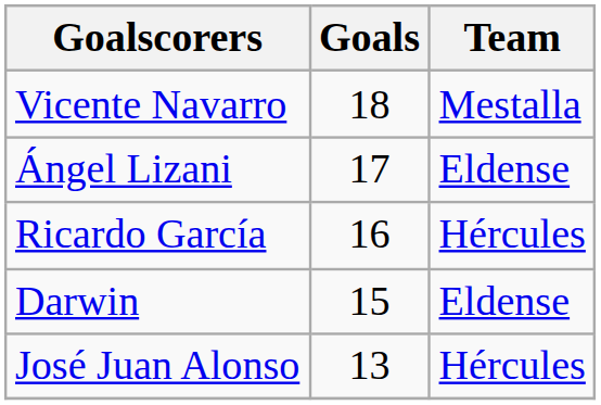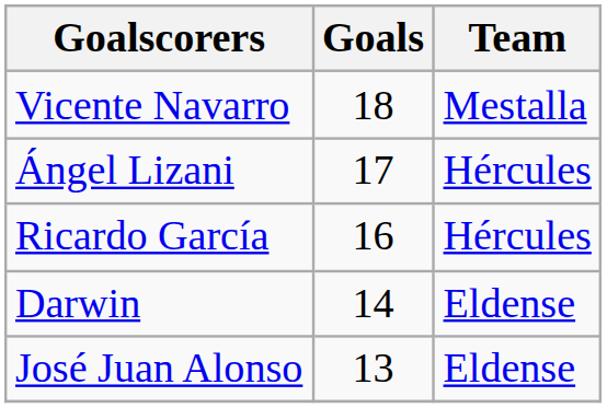 <table class="wikitable sortable" class="wikitable">
 <tr style="background:#ccc; text-align:center;">
 <th>Goalscorers</th>
 <th>Goals</th>
 <th>Team</th>
 </tr>
 <tr>
 <td> <a href='#'>Vicente Navarro</a></td>
 <td style="text-align:center;">18</td>
 <td><a href='#'>Mestalla</a></td>
 </tr>
 <tr>
 <td> <a href='#'>Ángel Lizani</a></td>
 <td style="text-align:center;">17</td>
-<td><a href='#'>Eldense</a></td>
+<td><a href='#'>Hércules</a></td>
 </tr>
 <tr>
 <td> <a href='#'>Ricardo García</a></td>
 <td style="text-align:center;">16</td>
 <td><a href='#'>Hércules</a></td>
 </tr>
 <tr>
 <td> <a href='#'>Darwin</a></td>
-<td style="text-align:center;">15</td>
+<td style="text-align:center;">14</td>
 <td><a href='#'>Eldense</a></td>
 </tr>
 <tr>
 <td> <a href='#'>José Juan Alonso</a></td>
 <td style="text-align:center;">13</td>
-<td><a href='#'>Hércules</a></td>
+<td><a href='#'>Eldense</a></td>
 </tr>
 <tr>
 </tr>
 </table>
